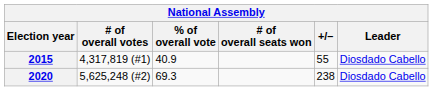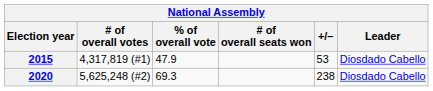 <table class=wikitable>
 <tr>
 <th colspan=6><a href='#'>National Assembly</a></th>
 </tr>
 <tr>
 <th>Election year</th>
 <th># of<br>overall votes</th>
 <th>% of<br>overall vote</th>
 <th># of<br>overall seats won</th>
 <th>+/–</th>
 <th>Leader</th>
 </tr>
 <tr>
 <th><a href='#'>2015</a></th>
 <td>4,317,819 (#1)</td>
-<td>40.9</td>
+<td>47.9</td>
 <td></td>
-<td> 55</td>
+<td> 53</td>
 <td><a href='#'>Diosdado Cabello</a></td>
 </tr>
 <tr>
 <th><a href='#'>2020</a></th>
 <td>5,625,248 (#2)</td>
 <td>69.3</td>
 <td></td>
 <td> 238</td>
 <td><a href='#'>Diosdado Cabello</a></td>
 </tr>
 </table>
